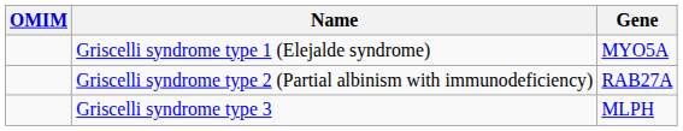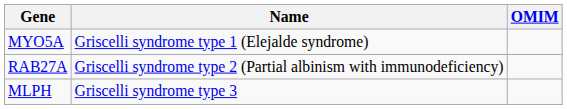 <table class="wikitable">
 <tr>
+<th>Gene</th>
+<th>Name</th>
 <th><a href='#'>OMIM</a></th>
-<th>Name</th>
-<th>Gene</th>
 </tr>
 <tr>
+<td><a href='#'>MYO5A</a></td>
+<td><a href='#'>Griscelli syndrome type 1</a> (Elejalde syndrome)</td>
 <td></td>
-<td><a href='#'>Griscelli syndrome type 1</a> (Elejalde syndrome)</td>
-<td><a href='#'>MYO5A</a></td>
 </tr>
 <tr>
+<td><a href='#'>RAB27A</a></td>
+<td><a href='#'>Griscelli syndrome type 2</a> (Partial albinism with immunodeficiency)</td>
 <td></td>
-<td><a href='#'>Griscelli syndrome type 2</a> (Partial albinism with immunodeficiency)</td>
-<td><a href='#'>RAB27A</a></td>
 </tr>
 <tr>
+<td><a href='#'>MLPH</a></td>
+<td><a href='#'>Griscelli syndrome type 3</a></td>
 <td></td>
-<td><a href='#'>Griscelli syndrome type 3</a></td>
-<td><a href='#'>MLPH</a></td>
 </tr>
 </table>
